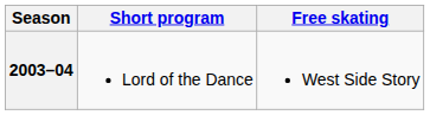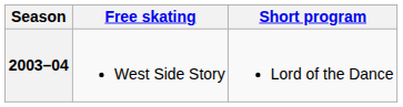 <table class=wikitable style=text-align:center>
 <tr>
 <th>Season</th>
+<th><a href='#'>Free skating</a></th>
 <th><a href='#'>Short program</a></th>
-<th><a href='#'>Free skating</a></th>
 </tr>
 <tr>
 <th>2003–04 <br> </th>
+<td><br><ul><li>West Side Story <br></li></ul></td>
 <td><br><ul><li>Lord of the Dance <br></li></ul></td>
-<td><br><ul><li>West Side Story <br></li></ul></td>
 </tr>
 </table>
